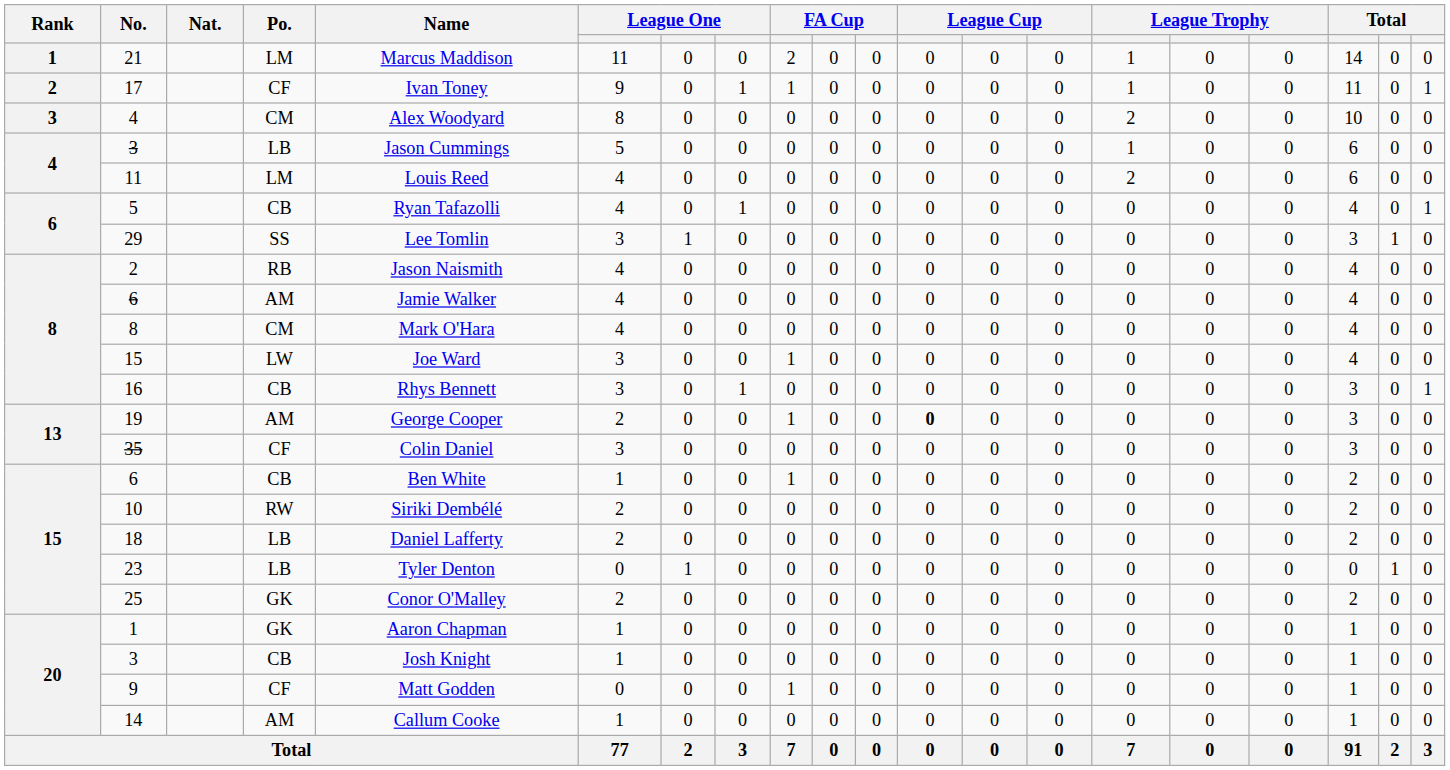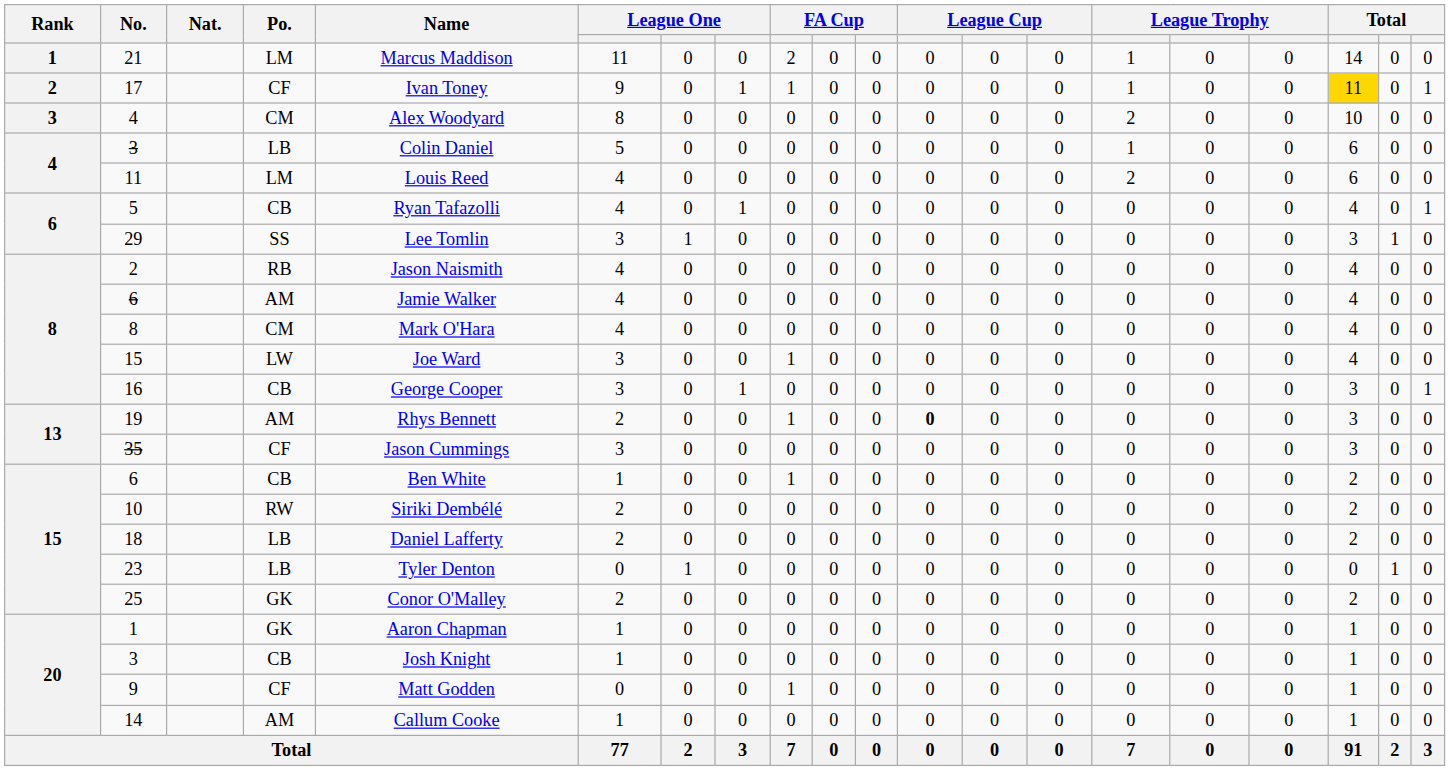 <table class="wikitable" style="text-align:center; font-size:95%; width:95%;">
 <tr>
 <th rowspan=2>Rank</th>
 <th rowspan=2>No.</th>
 <th rowspan=2>Nat.</th>
 <th rowspan=2>Po.</th>
 <th rowspan=2>Name</th>
 <th colspan=3><a href='#'>League One</a></th>
 <th colspan=3><a href='#'>FA Cup</a></th>
 <th colspan=3><a href='#'>League Cup</a></th>
 <th colspan=3><a href='#'>League Trophy</a></th>
 <th colspan=3>Total</th>
 </tr>
 <tr>
 <th></th>
 <th></th>
 <th></th>
 <th></th>
 <th></th>
 <th></th>
 <th></th>
 <th></th>
 <th></th>
 <th></th>
 <th></th>
 <th></th>
 <th></th>
 <th></th>
 <th></th>
 </tr>
 <tr>
 <th rowspan=1>1</th>
 <td>21</td>
 <td></td>
 <td>LM</td>
 <td><a href='#'>Marcus Maddison</a></td>
 <td>11</td>
 <td>0</td>
 <td>0</td>
 <td>2</td>
 <td>0</td>
 <td>0</td>
 <td>0</td>
 <td>0</td>
 <td>0</td>
 <td>1</td>
 <td>0</td>
 <td>0</td>
 <td>14</td>
 <td>0</td>
 <td>0</td>
 </tr>
 <tr>
 <th rowspan=1>2</th>
 <td>17</td>
 <td></td>
 <td>CF</td>
 <td><a href='#'>Ivan Toney</a></td>
 <td>9</td>
 <td>0</td>
 <td>1</td>
 <td>1</td>
 <td>0</td>
 <td>0</td>
 <td>0</td>
 <td>0</td>
 <td>0</td>
 <td>1</td>
 <td>0</td>
 <td>0</td>
-<td>11</td>
+<td style="background: gold;">11</td>
 <td>0</td>
 <td>1</td>
 </tr>
 <tr>
 <th rowspan=1>3</th>
 <td>4</td>
 <td></td>
 <td>CM</td>
 <td><a href='#'>Alex Woodyard</a></td>
 <td>8</td>
 <td>0</td>
 <td>0</td>
 <td>0</td>
 <td>0</td>
 <td>0</td>
 <td>0</td>
 <td>0</td>
 <td>0</td>
 <td>2</td>
 <td>0</td>
 <td>0</td>
 <td>10</td>
 <td>0</td>
 <td>0</td>
 </tr>
 <tr>
 <th rowspan=2>4</th>
 <td><s>3</s></td>
 <td></td>
 <td>LB</td>
-<td><a href='#'>Jason Cummings</a></td>
+<td><a href='#'>Colin Daniel</a></td>
 <td>5</td>
 <td>0</td>
 <td>0</td>
 <td>0</td>
 <td>0</td>
 <td>0</td>
 <td>0</td>
 <td>0</td>
 <td>0</td>
 <td>1</td>
 <td>0</td>
 <td>0</td>
 <td>6</td>
 <td>0</td>
 <td>0</td>
 </tr>
 <tr>
 <td>11</td>
 <td></td>
 <td>LM</td>
 <td><a href='#'>Louis Reed</a></td>
 <td>4</td>
 <td>0</td>
 <td>0</td>
 <td>0</td>
 <td>0</td>
 <td>0</td>
 <td>0</td>
 <td>0</td>
 <td>0</td>
 <td>2</td>
 <td>0</td>
 <td>0</td>
 <td>6</td>
 <td>0</td>
 <td>0</td>
 </tr>
 <tr>
 <th rowspan=2>6</th>
 <td>5</td>
 <td></td>
 <td>CB</td>
 <td><a href='#'>Ryan Tafazolli</a></td>
 <td>4</td>
 <td>0</td>
 <td>1</td>
 <td>0</td>
 <td>0</td>
 <td>0</td>
 <td>0</td>
 <td>0</td>
 <td>0</td>
 <td>0</td>
 <td>0</td>
 <td>0</td>
 <td>4</td>
 <td>0</td>
 <td>1</td>
 </tr>
 <tr>
 <td>29</td>
 <td></td>
 <td>SS</td>
 <td><a href='#'>Lee Tomlin</a></td>
 <td>3</td>
 <td>1</td>
 <td>0</td>
 <td>0</td>
 <td>0</td>
 <td>0</td>
 <td>0</td>
 <td>0</td>
 <td>0</td>
 <td>0</td>
 <td>0</td>
 <td>0</td>
 <td>3</td>
 <td>1</td>
 <td>0</td>
 </tr>
 <tr>
 <th rowspan=5>8</th>
 <td>2</td>
 <td></td>
 <td>RB</td>
 <td><a href='#'>Jason Naismith</a></td>
 <td>4</td>
 <td>0</td>
 <td>0</td>
 <td>0</td>
 <td>0</td>
 <td>0</td>
 <td>0</td>
 <td>0</td>
 <td>0</td>
 <td>0</td>
 <td>0</td>
 <td>0</td>
 <td>4</td>
 <td>0</td>
 <td>0</td>
 </tr>
 <tr>
 <td><s>6</s></td>
 <td></td>
 <td>AM</td>
 <td><a href='#'>Jamie Walker</a></td>
 <td>4</td>
 <td>0</td>
 <td>0</td>
 <td>0</td>
 <td>0</td>
 <td>0</td>
 <td>0</td>
 <td>0</td>
 <td>0</td>
 <td>0</td>
 <td>0</td>
 <td>0</td>
 <td>4</td>
 <td>0</td>
 <td>0</td>
 </tr>
 <tr>
 <td>8</td>
 <td></td>
 <td>CM</td>
 <td><a href='#'>Mark O'Hara</a></td>
 <td>4</td>
 <td>0</td>
 <td>0</td>
 <td>0</td>
 <td>0</td>
 <td>0</td>
 <td>0</td>
 <td>0</td>
 <td>0</td>
 <td>0</td>
 <td>0</td>
 <td>0</td>
 <td>4</td>
 <td>0</td>
 <td>0</td>
 </tr>
 <tr>
 <td>15</td>
 <td></td>
 <td>LW</td>
 <td><a href='#'>Joe Ward</a></td>
 <td>3</td>
 <td>0</td>
 <td>0</td>
 <td>1</td>
 <td>0</td>
 <td>0</td>
 <td>0</td>
 <td>0</td>
 <td>0</td>
 <td>0</td>
 <td>0</td>
 <td>0</td>
 <td>4</td>
 <td>0</td>
 <td>0</td>
 </tr>
 <tr>
 <td>16</td>
 <td></td>
 <td>CB</td>
-<td><a href='#'>Rhys Bennett</a></td>
+<td><a href='#'>George Cooper</a></td>
 <td>3</td>
 <td>0</td>
 <td>1</td>
 <td>0</td>
 <td>0</td>
 <td>0</td>
 <td>0</td>
 <td>0</td>
 <td>0</td>
 <td>0</td>
 <td>0</td>
 <td>0</td>
 <td>3</td>
 <td>0</td>
 <td>1</td>
 </tr>
 <tr>
 <th rowspan=2>13</th>
 <td>19</td>
 <td></td>
 <td>AM</td>
-<td><a href='#'>George Cooper</a></td>
+<td><a href='#'>Rhys Bennett</a></td>
 <td>2</td>
 <td>0</td>
 <td>0</td>
 <td>1</td>
 <td>0</td>
 <td>0</td>
 <td><strong>0</strong></td>
 <td>0</td>
 <td>0</td>
 <td>0</td>
 <td>0</td>
 <td>0</td>
 <td>3</td>
 <td>0</td>
 <td>0</td>
 </tr>
 <tr>
 <td><s>35</s></td>
 <td></td>
 <td>CF</td>
-<td><a href='#'>Colin Daniel</a></td>
+<td><a href='#'>Jason Cummings</a></td>
 <td>3</td>
 <td>0</td>
 <td>0</td>
 <td>0</td>
 <td>0</td>
 <td>0</td>
 <td>0</td>
 <td>0</td>
 <td>0</td>
 <td>0</td>
 <td>0</td>
 <td>0</td>
 <td>3</td>
 <td>0</td>
 <td>0</td>
 </tr>
 <tr>
 <th rowspan=5>15</th>
 <td>6</td>
 <td></td>
 <td>CB</td>
 <td><a href='#'>Ben White</a></td>
 <td>1</td>
 <td>0</td>
 <td>0</td>
 <td>1</td>
 <td>0</td>
 <td>0</td>
 <td>0</td>
 <td>0</td>
 <td>0</td>
 <td>0</td>
 <td>0</td>
 <td>0</td>
 <td>2</td>
 <td>0</td>
 <td>0</td>
 </tr>
 <tr>
 <td>10</td>
 <td></td>
 <td>RW</td>
 <td><a href='#'>Siriki Dembélé</a></td>
 <td>2</td>
 <td>0</td>
 <td>0</td>
 <td>0</td>
 <td>0</td>
 <td>0</td>
 <td>0</td>
 <td>0</td>
 <td>0</td>
 <td>0</td>
 <td>0</td>
 <td>0</td>
 <td>2</td>
 <td>0</td>
 <td>0</td>
 </tr>
 <tr>
 <td>18</td>
 <td></td>
 <td>LB</td>
 <td><a href='#'>Daniel Lafferty</a></td>
 <td>2</td>
 <td>0</td>
 <td>0</td>
 <td>0</td>
 <td>0</td>
 <td>0</td>
 <td>0</td>
 <td>0</td>
 <td>0</td>
 <td>0</td>
 <td>0</td>
 <td>0</td>
 <td>2</td>
 <td>0</td>
 <td>0</td>
 </tr>
 <tr>
 <td>23</td>
 <td></td>
 <td>LB</td>
 <td><a href='#'>Tyler Denton</a></td>
 <td>0</td>
 <td>1</td>
 <td>0</td>
 <td>0</td>
 <td>0</td>
 <td>0</td>
 <td>0</td>
 <td>0</td>
 <td>0</td>
 <td>0</td>
 <td>0</td>
 <td>0</td>
 <td>0</td>
 <td>1</td>
 <td>0</td>
 </tr>
 <tr>
 <td>25</td>
 <td></td>
 <td>GK</td>
 <td><a href='#'>Conor O'Malley</a></td>
 <td>2</td>
 <td>0</td>
 <td>0</td>
 <td>0</td>
 <td>0</td>
 <td>0</td>
 <td>0</td>
 <td>0</td>
 <td>0</td>
 <td>0</td>
 <td>0</td>
 <td>0</td>
 <td>2</td>
 <td>0</td>
 <td>0</td>
 </tr>
 <tr>
 <th rowspan=4>20</th>
 <td>1</td>
 <td></td>
 <td>GK</td>
 <td><a href='#'>Aaron Chapman</a></td>
 <td>1</td>
 <td>0</td>
 <td>0</td>
 <td>0</td>
 <td>0</td>
 <td>0</td>
 <td>0</td>
 <td>0</td>
 <td>0</td>
 <td>0</td>
 <td>0</td>
 <td>0</td>
 <td>1</td>
 <td>0</td>
 <td>0</td>
 </tr>
 <tr>
 <td>3</td>
 <td></td>
 <td>CB</td>
 <td><a href='#'>Josh Knight</a></td>
 <td>1</td>
 <td>0</td>
 <td>0</td>
 <td>0</td>
 <td>0</td>
 <td>0</td>
 <td>0</td>
 <td>0</td>
 <td>0</td>
 <td>0</td>
 <td>0</td>
 <td>0</td>
 <td>1</td>
 <td>0</td>
 <td>0</td>
 </tr>
 <tr>
 <td>9</td>
 <td></td>
 <td>CF</td>
 <td><a href='#'>Matt Godden</a></td>
 <td>0</td>
 <td>0</td>
 <td>0</td>
 <td>1</td>
 <td>0</td>
 <td>0</td>
 <td>0</td>
 <td>0</td>
 <td>0</td>
 <td>0</td>
 <td>0</td>
 <td>0</td>
 <td>1</td>
 <td>0</td>
 <td>0</td>
 </tr>
 <tr>
 <td>14</td>
 <td></td>
 <td>AM</td>
 <td><a href='#'>Callum Cooke</a></td>
 <td>1</td>
 <td>0</td>
 <td>0</td>
 <td>0</td>
 <td>0</td>
 <td>0</td>
 <td>0</td>
 <td>0</td>
 <td>0</td>
 <td>0</td>
 <td>0</td>
 <td>0</td>
 <td>1</td>
 <td>0</td>
 <td>0</td>
 </tr>
 <tr>
 <th colspan=5>Total</th>
 <th>77</th>
 <th>2</th>
 <th>3</th>
 <th>7</th>
 <th>0</th>
 <th>0</th>
 <th>0</th>
 <th>0</th>
 <th>0</th>
 <th>7</th>
 <th>0</th>
 <th>0</th>
 <th>91</th>
 <th>2</th>
 <th>3</th>
 </tr>
 </table>
